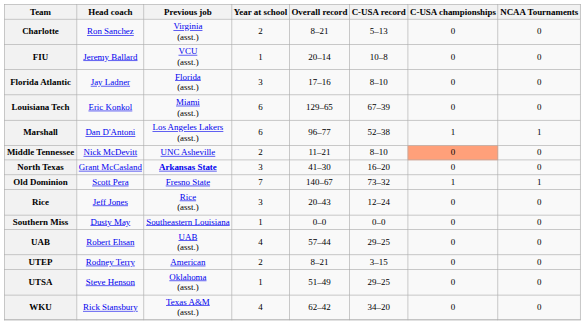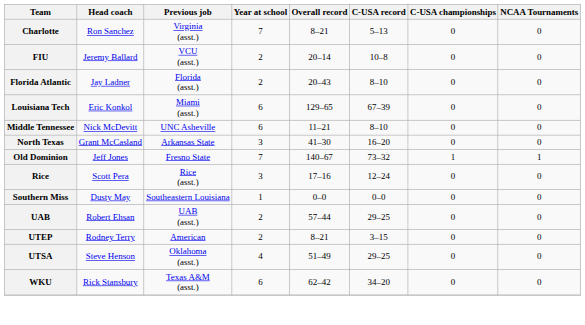 <table class="wikitable sortable" style="text-align: center;font-size:90%;">
 <tr>
 <th width="110">Team</th>
 <th>Head coach</th>
 <th>Previous job</th>
 <th>Year at school</th>
 <th>Overall record</th>
 <th>C-USA record</th>
 <th>C-USA championships</th>
 <th>NCAA Tournaments</th>
 </tr>
 <tr>
 <th style=>Charlotte</th>
 <td><a href='#'>Ron Sanchez</a></td>
 <td><a href='#'>Virginia</a><br>(asst.)</td>
-<td>2</td>
+<td>7</td>
 <td>8–21</td>
 <td>5–13</td>
 <td>0</td>
 <td>0</td>
 </tr>
 <tr>
 <th style=>FIU</th>
 <td><a href='#'>Jeremy Ballard</a></td>
 <td><a href='#'>VCU</a><br>(asst.)</td>
-<td>1</td>
+<td>2</td>
 <td>20–14</td>
 <td>10–8</td>
 <td>0</td>
 <td>0</td>
 </tr>
 <tr>
 <th style=>Florida Atlantic</th>
 <td><a href='#'>Jay Ladner</a></td>
 <td><a href='#'>Florida</a><br>(asst.)</td>
-<td>3</td>
-<td>17–16</td>
+<td>2</td>
+<td>20–43</td>
 <td>8–10</td>
 <td>0</td>
 <td>0</td>
 </tr>
 <tr>
 <th style=>Louisiana Tech</th>
 <td><a href='#'>Eric Konkol</a></td>
 <td><a href='#'>Miami</a><br>(asst.)</td>
 <td>6</td>
 <td>129–65</td>
 <td>67–39</td>
 <td>0</td>
 <td>0</td>
 </tr>
 <tr>
-<th style=>Marshall</th>
-<td><a href='#'>Dan D'Antoni</a></td>
-<td><a href='#'>Los Angeles Lakers</a><br>(asst.)</td>
-<td>6</td>
-<td>96–77</td>
-<td>52–38</td>
-<td>1</td>
-<td>1</td>
-</tr>
-<tr>
 <th style=>Middle Tennessee</th>
 <td><a href='#'>Nick McDevitt</a></td>
 <td><a href='#'>UNC Asheville</a></td>
-<td>2</td>
+<td>6</td>
 <td>11–21</td>
 <td>8–10</td>
-<td style="background: lightsalmon;">0</td>
+<td>0</td>
 <td>0</td>
 </tr>
 <tr>
 <th style=>North Texas</th>
 <td><a href='#'>Grant McCasland</a></td>
-<td><strong><a href='#'>Arkansas State</a></strong></td>
+<td><a href='#'>Arkansas State</a></td>
 <td>3</td>
 <td>41–30</td>
 <td>16–20</td>
 <td>0</td>
 <td>0</td>
 </tr>
 <tr>
 <th style=>Old Dominion</th>
-<td><a href='#'>Scott Pera</a></td>
+<td><a href='#'>Jeff Jones</a></td>
 <td><a href='#'>Fresno State</a></td>
 <td>7</td>
 <td>140–67</td>
 <td>73–32</td>
 <td>1</td>
 <td>1</td>
 </tr>
 <tr>
 <th style=>Rice</th>
-<td><a href='#'>Jeff Jones</a></td>
+<td><a href='#'>Scott Pera</a></td>
 <td><a href='#'>Rice</a><br>(asst.)</td>
 <td>3</td>
-<td>20–43</td>
+<td>17–16</td>
 <td>12–24</td>
 <td>0</td>
 <td>0</td>
 </tr>
 <tr>
 <th style=>Southern Miss</th>
 <td><a href='#'>Dusty May</a></td>
 <td><a href='#'>Southeastern Louisiana</a></td>
 <td>1</td>
 <td>0–0</td>
 <td>0–0</td>
 <td>0</td>
 <td>0</td>
 </tr>
 <tr>
 <th style=>UAB</th>
 <td><a href='#'>Robert Ehsan</a></td>
 <td><a href='#'>UAB</a><br>(asst.)</td>
-<td>4</td>
+<td>2</td>
 <td>57–44</td>
 <td>29–25</td>
 <td>0</td>
 <td>0</td>
 </tr>
 <tr>
 <th style=>UTEP</th>
 <td><a href='#'>Rodney Terry</a></td>
 <td><a href='#'>American</a></td>
 <td>2</td>
 <td>8–21</td>
 <td>3–15</td>
 <td>0</td>
 <td>0</td>
 </tr>
 <tr>
 <th style=>UTSA</th>
 <td><a href='#'>Steve Henson</a></td>
 <td><a href='#'>Oklahoma</a><br>(asst.)</td>
-<td>1</td>
+<td>4</td>
 <td>51–49</td>
 <td>29–25</td>
 <td>0</td>
 <td>0</td>
 </tr>
 <tr>
 <th style=>WKU</th>
 <td><a href='#'>Rick Stansbury</a></td>
 <td><a href='#'>Texas A&M</a><br>(asst.)</td>
-<td>4</td>
+<td>6</td>
 <td>62–42</td>
 <td>34–20</td>
 <td>0</td>
 <td>0</td>
 </tr>
 <tr>
 </tr>
 </table>
